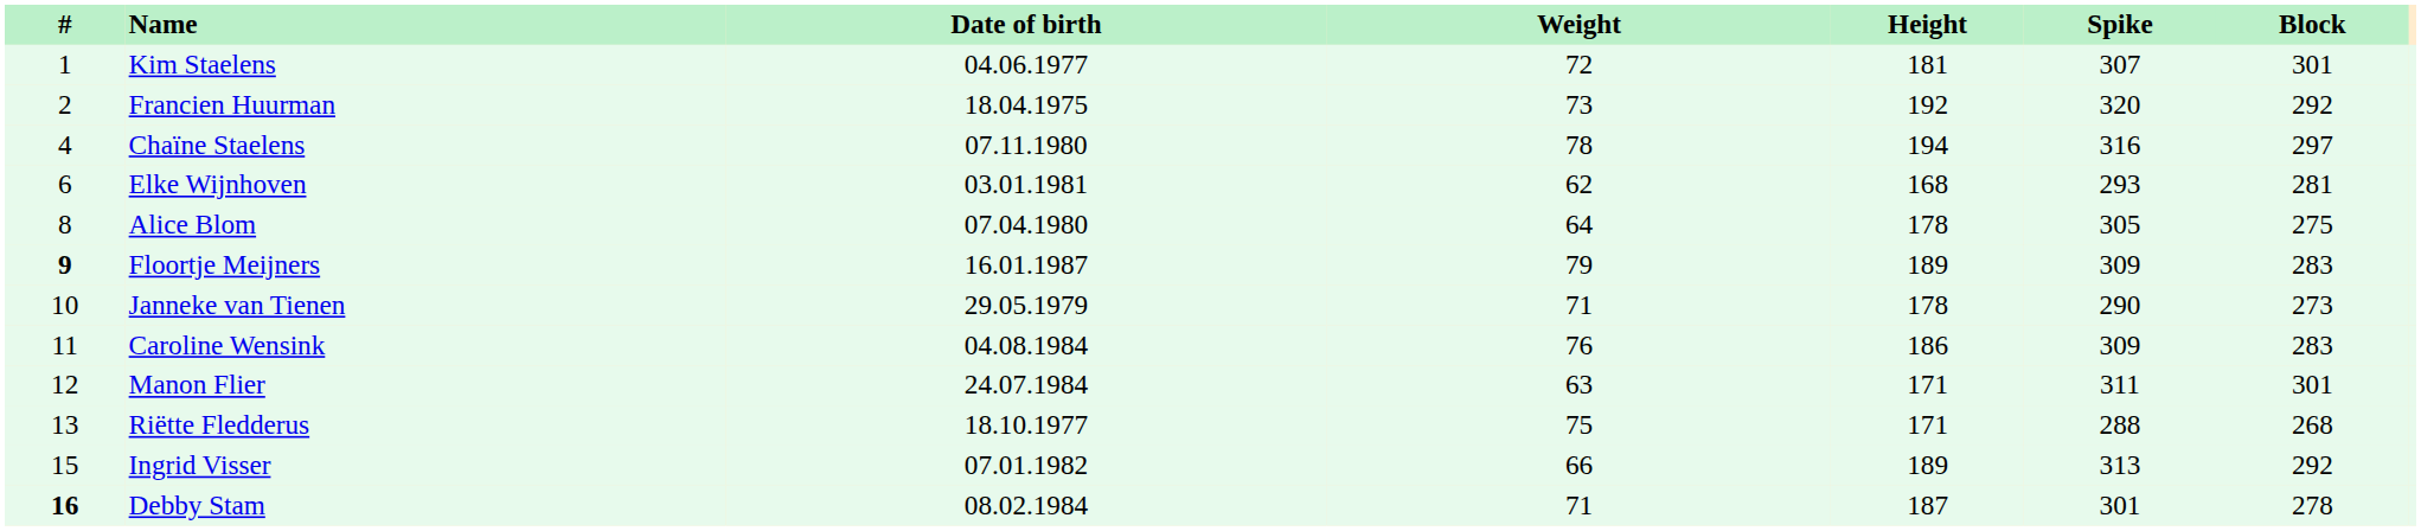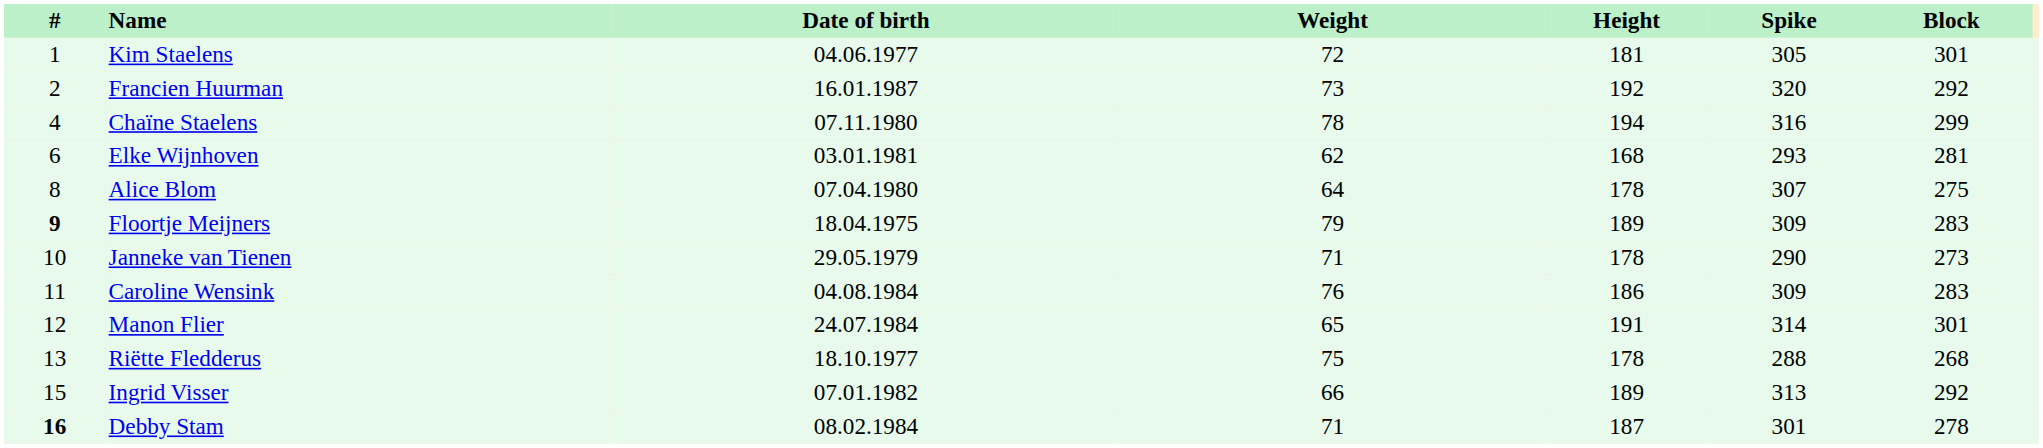 <table border=0 cellpadding=2 cellspacing=0  |- bgcolor=#FFECCE style="text-align:center; font-size:90%;" width=100%>
 <tr bgcolor=#BBF0C9>
 <th width=5%>#</th>
 <th width=25% align=left>Name</th>
 <th width=25%>Date of birth</th>
 <th width=21%>Weight</th>
 <th width=8%>Height</th>
 <th width=8%>Spike</th>
 <th width=8%>Block</th>
 </tr>
 <tr bgcolor=#E7FAEC>
 <td>1</td>
 <td align=left><a href='#'>Kim Staelens</a></td>
 <td>04.06.1977</td>
 <td>72</td>
 <td>181</td>
-<td>307</td>
+<td>305</td>
 <td>301</td>
 <td></td>
 </tr>
 <tr bgcolor=#E7FAEC>
 <td>2</td>
 <td align=left><a href='#'>Francien Huurman</a></td>
-<td>18.04.1975</td>
+<td>16.01.1987</td>
 <td>73</td>
 <td>192</td>
 <td>320</td>
 <td>292</td>
 <td></td>
 </tr>
 <tr bgcolor=#E7FAEC>
 <td>4</td>
 <td align=left><a href='#'>Chaïne Staelens</a></td>
 <td>07.11.1980</td>
 <td>78</td>
 <td>194</td>
 <td>316</td>
-<td>297</td>
+<td>299</td>
 <td></td>
 </tr>
 <tr bgcolor=#E7FAEC>
 <td>6</td>
 <td align=left><a href='#'>Elke Wijnhoven</a></td>
 <td>03.01.1981</td>
 <td>62</td>
 <td>168</td>
 <td>293</td>
 <td>281</td>
 <td></td>
 </tr>
 <tr bgcolor=#E7FAEC>
 <td>8</td>
 <td align=left><a href='#'>Alice Blom</a></td>
 <td>07.04.1980</td>
 <td>64</td>
 <td>178</td>
-<td>305</td>
+<td>307</td>
 <td>275</td>
 <td></td>
 </tr>
 <tr bgcolor=#E7FAEC>
 <td><strong>9</strong></td>
 <td align=left><a href='#'>Floortje Meijners</a></td>
-<td>16.01.1987</td>
+<td>18.04.1975</td>
 <td>79</td>
 <td>189</td>
 <td>309</td>
 <td>283</td>
 <td></td>
 </tr>
 <tr bgcolor=#E7FAEC>
 <td>10</td>
 <td align=left><a href='#'>Janneke van Tienen</a></td>
 <td>29.05.1979</td>
 <td>71</td>
 <td>178</td>
 <td>290</td>
 <td>273</td>
 <td></td>
 </tr>
 <tr bgcolor=#E7FAEC>
 <td>11</td>
 <td align=left><a href='#'>Caroline Wensink</a></td>
 <td>04.08.1984</td>
 <td>76</td>
 <td>186</td>
 <td>309</td>
 <td>283</td>
 <td></td>
 </tr>
 <tr bgcolor=#E7FAEC>
 <td>12</td>
 <td align=left><a href='#'>Manon Flier</a></td>
 <td>24.07.1984</td>
-<td>63</td>
-<td>171</td>
-<td>311</td>
+<td>65</td>
+<td>191</td>
+<td>314</td>
 <td>301</td>
 <td></td>
 </tr>
 <tr bgcolor=#E7FAEC>
 <td>13</td>
 <td align=left><a href='#'>Riëtte Fledderus</a></td>
 <td>18.10.1977</td>
 <td>75</td>
-<td>171</td>
+<td>178</td>
 <td>288</td>
 <td>268</td>
 <td></td>
 </tr>
 <tr bgcolor=#E7FAEC>
 <td>15</td>
 <td align=left><a href='#'>Ingrid Visser</a></td>
 <td>07.01.1982</td>
 <td>66</td>
 <td>189</td>
 <td>313</td>
 <td>292</td>
 <td></td>
 </tr>
 <tr bgcolor=#E7FAEC>
 <td><strong>16</strong></td>
 <td align=left><a href='#'>Debby Stam</a></td>
 <td>08.02.1984</td>
 <td>71</td>
 <td>187</td>
 <td>301</td>
 <td>278</td>
 <td></td>
 </tr>
 </table>
